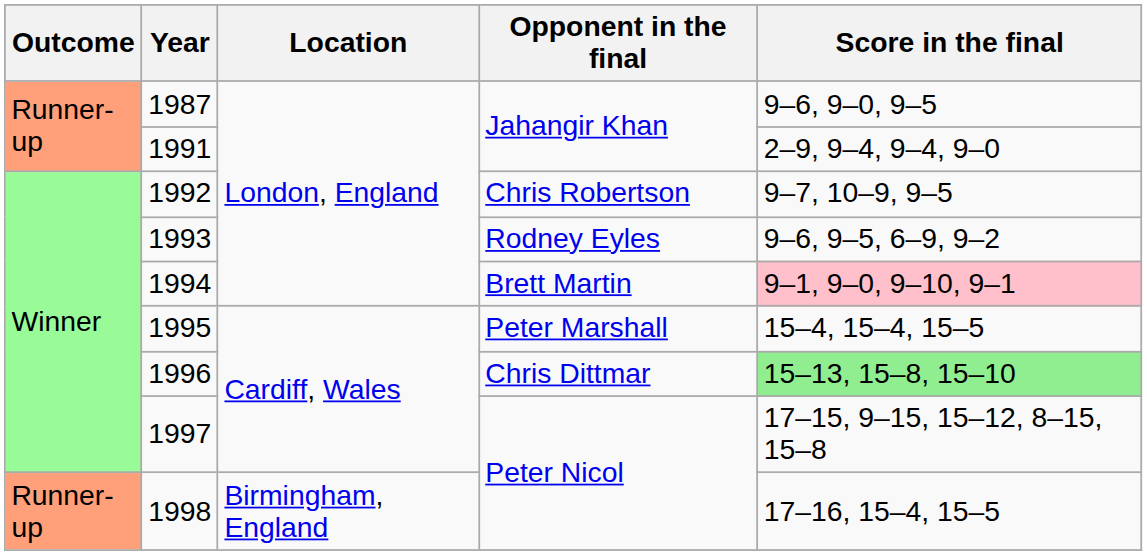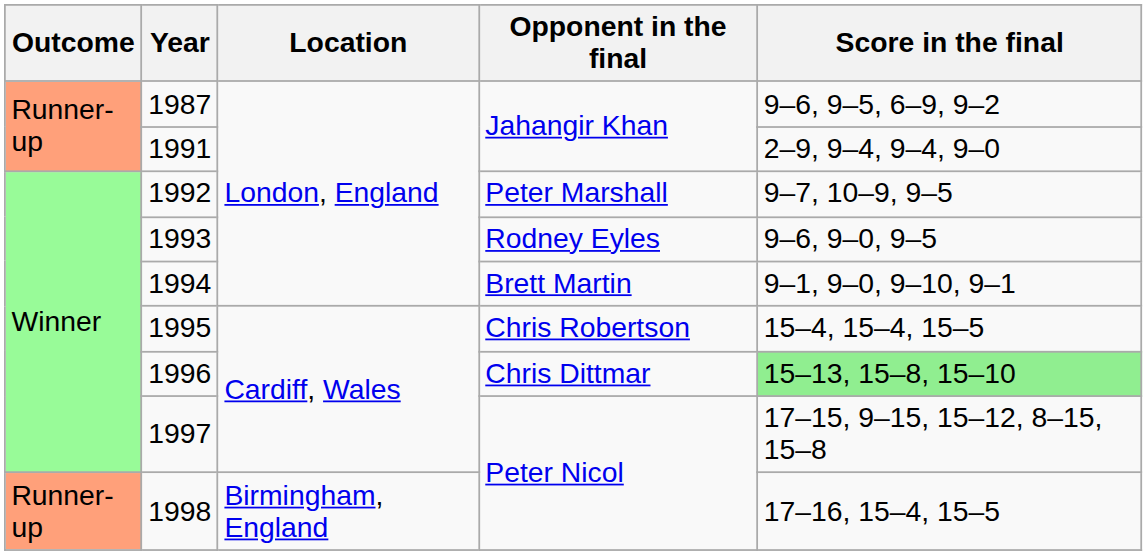 <table class="sortable wikitable">
 <tr>
 <th width="70">Outcome</th>
 <th width="30">Year</th>
 <th width="140">Location</th>
 <th width="150">Opponent in the final</th>
 <th width="210">Score in the final</th>
 </tr>
 <tr>
 <td rowspan="2" bgcolor="ffa07a">Runner-up</td>
 <td>1987</td>
 <td rowspan="5"><a href='#'>London</a>, <a href='#'>England</a></td>
 <td rowspan="2"> <a href='#'>Jahangir Khan</a></td>
-<td>9–6, 9–0, 9–5</td>
+<td>9–6, 9–5, 6–9, 9–2</td>
 </tr>
 <tr>
 <td>1991</td>
 <td>2–9, 9–4, 9–4, 9–0</td>
 </tr>
 <tr>
 <td rowspan="6" bgcolor="98FB98">Winner</td>
 <td>1992</td>
-<td> <a href='#'>Chris Robertson</a></td>
+<td> <a href='#'>Peter Marshall</a></td>
 <td>9–7, 10–9, 9–5</td>
 </tr>
 <tr>
 <td>1993</td>
 <td> <a href='#'>Rodney Eyles</a></td>
-<td>9–6, 9–5, 6–9, 9–2</td>
+<td>9–6, 9–0, 9–5</td>
 </tr>
 <tr>
 <td>1994</td>
 <td> <a href='#'>Brett Martin</a></td>
-<td style="background: pink;">9–1, 9–0, 9–10, 9–1</td>
+<td>9–1, 9–0, 9–10, 9–1</td>
 </tr>
 <tr>
 <td>1995</td>
 <td rowspan="3"><a href='#'>Cardiff</a>, <a href='#'>Wales</a></td>
-<td> <a href='#'>Peter Marshall</a></td>
+<td> <a href='#'>Chris Robertson</a></td>
 <td>15–4, 15–4, 15–5</td>
 </tr>
 <tr>
 <td>1996</td>
 <td> <a href='#'>Chris Dittmar</a></td>
 <td style="background: lightgreen;">15–13, 15–8, 15–10</td>
 </tr>
 <tr>
 <td>1997</td>
 <td rowspan="2"> <a href='#'>Peter Nicol</a></td>
 <td>17–15, 9–15, 15–12, 8–15, 15–8</td>
 </tr>
 <tr>
 <td bgcolor="ffa07a">Runner-up</td>
 <td>1998</td>
 <td><a href='#'>Birmingham</a>, <a href='#'>England</a></td>
 <td>17–16, 15–4, 15–5</td>
 </tr>
 </table>
